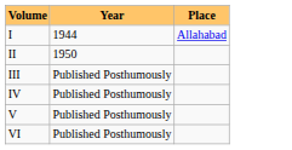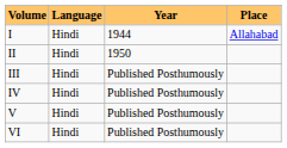 <table class="wikitable" style="font-size:90%;">
 <tr>
 <th style="background:#FFC569;">Volume</th>
+<th style="background:#FFC569;">Language</th>
 <th style="background:#FFC569;">Year</th>
 <th style="background:#FFC569;">Place</th>
 </tr>
 <tr>
 <td>I</td>
+<td>Hindi</td>
 <td>1944</td>
 <td><a href='#'>Allahabad</a></td>
 </tr>
 <tr>
 <td>II</td>
+<td>Hindi</td>
 <td>1950</td>
 <td></td>
 </tr>
 <tr>
 <td>III</td>
+<td>Hindi</td>
 <td>Published Posthumously</td>
 <td></td>
 </tr>
 <tr>
 <td>IV</td>
+<td>Hindi</td>
 <td>Published Posthumously</td>
 <td></td>
 </tr>
 <tr>
 <td>V</td>
+<td>Hindi</td>
 <td>Published Posthumously</td>
 <td></td>
 </tr>
 <tr>
 <td>VI</td>
+<td>Hindi</td>
 <td>Published Posthumously</td>
 <td></td>
 </tr>
 </table>
